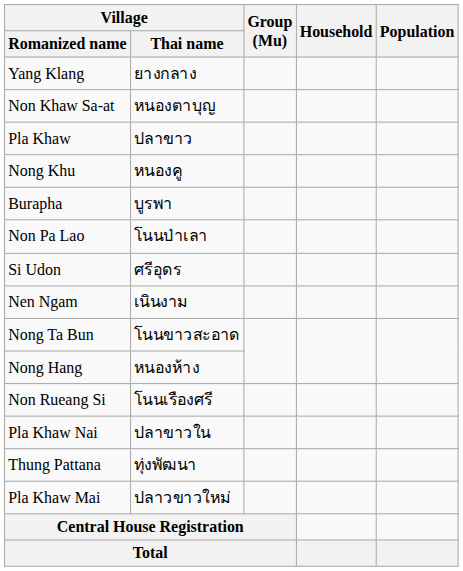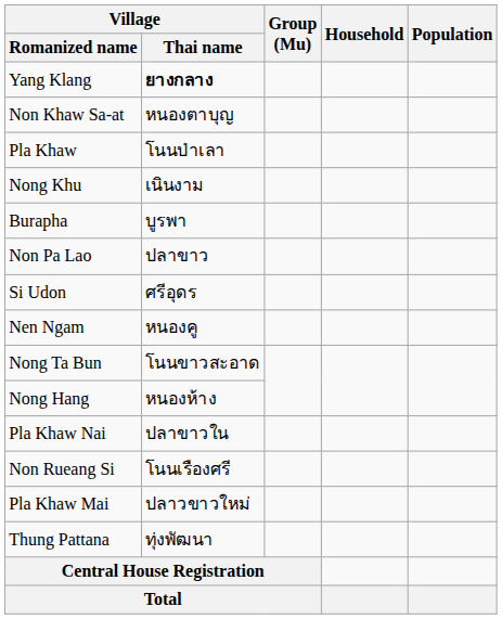 <table class="wikitable" style="font-size: 95%";>
 <tr>
 <th colspan=2>Village</th>
 <th rowspan=2>Group<br>(Mu)</th>
 <th rowspan=2>Household</th>
 <th rowspan=2>Population</th>
 </tr>
 <tr>
 <th>Romanized name</th>
 <th>Thai name</th>
 </tr>
 <tr>
 <td>Yang Klang</td>
-<td>ยางกลาง</td>
+<td><strong>ยางกลาง</strong></td>
 <td></td>
 <td></td>
 <td></td>
 </tr>
 <tr>
 <td>Non Khaw Sa-at</td>
 <td>หนองตาบุญ</td>
 <td></td>
 <td></td>
 <td></td>
 </tr>
 <tr>
 <td>Pla Khaw</td>
-<td>ปลาขาว</td>
+<td>โนนป่าเลา</td>
 <td></td>
 <td></td>
 <td></td>
 </tr>
 <tr>
 <td>Nong Khu</td>
-<td>หนองคู</td>
+<td>เนินงาม</td>
 <td></td>
 <td></td>
 <td></td>
 </tr>
 <tr>
 <td>Burapha</td>
 <td>บูรพา</td>
 <td></td>
 <td></td>
 <td></td>
 </tr>
 <tr>
 <td>Non Pa Lao</td>
-<td>โนนป่าเลา</td>
+<td>ปลาขาว</td>
 <td></td>
 <td></td>
 <td></td>
 </tr>
 <tr>
 <td>Si Udon</td>
 <td>ศรีอุดร</td>
 <td></td>
 <td></td>
 <td></td>
 </tr>
 <tr>
 <td>Nen Ngam</td>
-<td>เนินงาม</td>
+<td>หนองคู</td>
 <td></td>
 <td></td>
 <td></td>
 </tr>
 <tr>
 <td>Nong Ta Bun</td>
 <td>โนนขาวสะอาด</td>
 <td rowspan=2></td>
 <td rowspan=2></td>
 <td rowspan=2></td>
 </tr>
 <tr>
 <td>Nong Hang</td>
 <td>หนองห้าง</td>
 </tr>
 <tr>
+<td>Pla Khaw Nai</td>
+<td>ปลาขาวใน</td>
+<td></td>
+<td></td>
+<td></td>
+</tr>
+<tr>
 <td>Non Rueang Si</td>
 <td>โนนเรืองศรี</td>
 <td></td>
 <td></td>
 <td></td>
 </tr>
 <tr>
-<td>Pla Khaw Nai</td>
-<td>ปลาขาวใน</td>
+<td>Pla Khaw Mai</td>
+<td>ปลาวขาวใหม่</td>
 <td></td>
 <td></td>
 <td></td>
 </tr>
 <tr>
 <td>Thung Pattana</td>
 <td>ทุ่งพัฒนา</td>
-<td></td>
-<td></td>
-<td></td>
-</tr>
-<tr>
-<td>Pla Khaw Mai</td>
-<td>ปลาวขาวใหม่</td>
 <td></td>
 <td></td>
 <td></td>
 </tr>
 <tr>
 <th colspan=3 align=center>Central House Registration</th>
 <td></td>
 <td></td>
 </tr>
 <tr>
 <th colspan=3>Total</th>
 <th></th>
 <th></th>
 </tr>
 </table>
